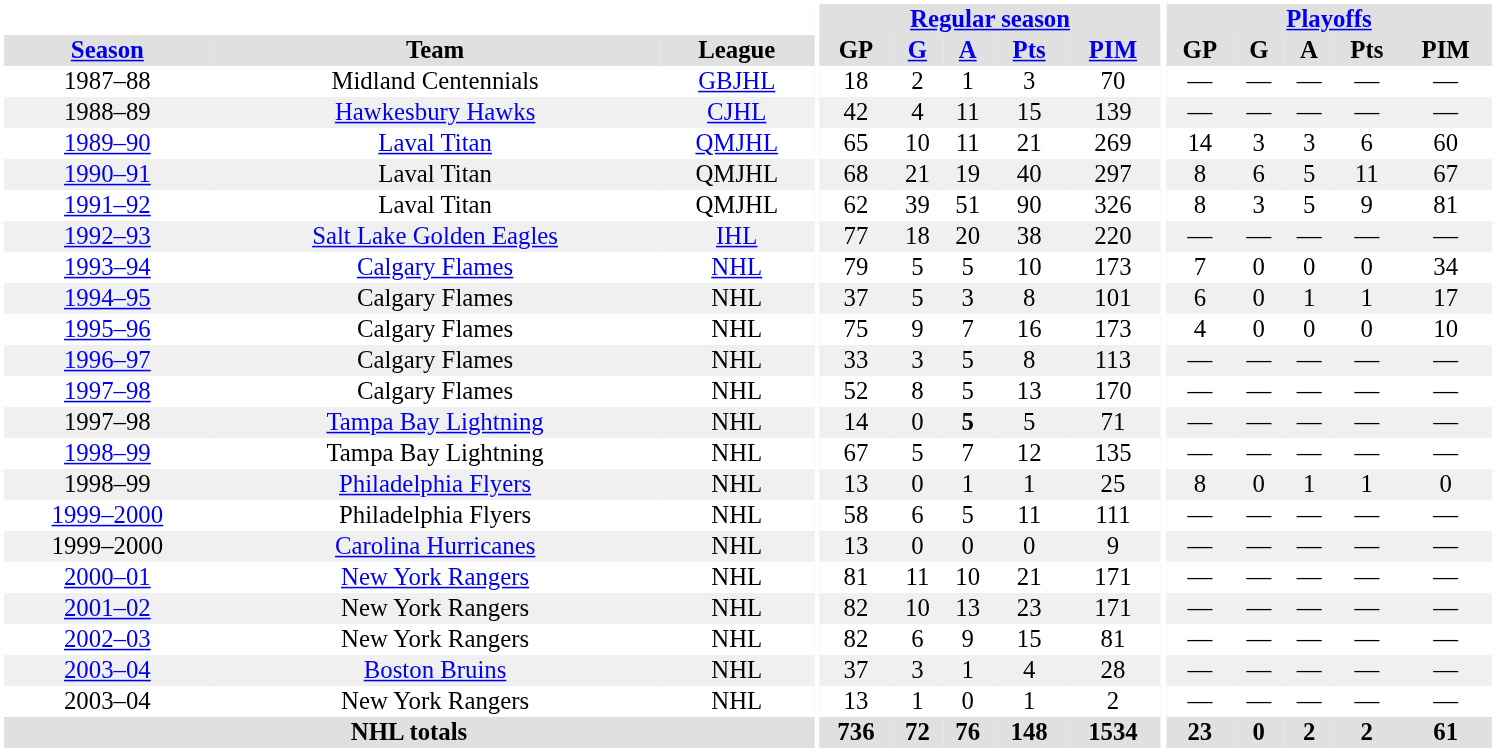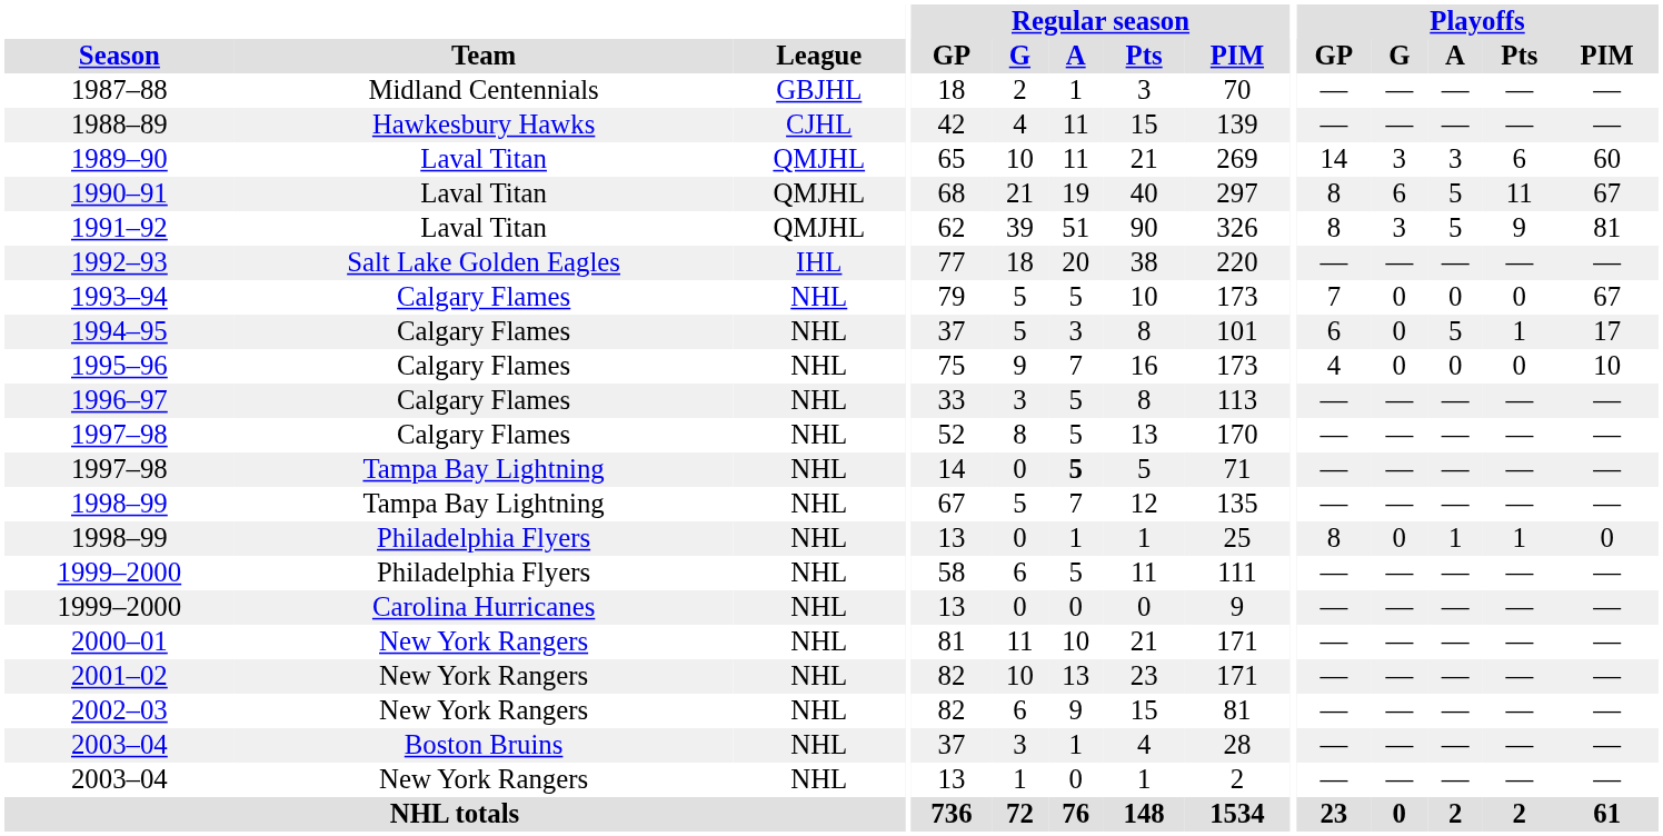 <table border="0" cellpadding="1" cellspacing="0" style="text-align:center; width:60em">
 <tr bgcolor="#e0e0e0">
 <th colspan="3" bgcolor="#ffffff"></th>
 <th rowspan="99" bgcolor="#ffffff"></th>
 <th colspan="5"><a href='#'>Regular season</a></th>
 <th rowspan="99" bgcolor="#ffffff"></th>
 <th colspan="5"><a href='#'>Playoffs</a></th>
 </tr>
 <tr bgcolor="#e0e0e0">
 <th><a href='#'>Season</a></th>
 <th>Team</th>
 <th>League</th>
 <th>GP</th>
 <th><a href='#'>G</a></th>
 <th><a href='#'>A</a></th>
 <th><a href='#'>Pts</a></th>
 <th><a href='#'>PIM</a></th>
 <th>GP</th>
 <th>G</th>
 <th>A</th>
 <th>Pts</th>
 <th>PIM</th>
 </tr>
 <tr>
 <td>1987–88</td>
 <td>Midland Centennials</td>
 <td><a href='#'>GBJHL</a></td>
 <td>18</td>
 <td>2</td>
 <td>1</td>
 <td>3</td>
 <td>70</td>
 <td>—</td>
 <td>—</td>
 <td>—</td>
 <td>—</td>
 <td>—</td>
 </tr>
 <tr bgcolor="#f0f0f0">
 <td>1988–89</td>
 <td><a href='#'>Hawkesbury Hawks</a></td>
 <td><a href='#'>CJHL</a></td>
 <td>42</td>
 <td>4</td>
 <td>11</td>
 <td>15</td>
 <td>139</td>
 <td>—</td>
 <td>—</td>
 <td>—</td>
 <td>—</td>
 <td>—</td>
 </tr>
 <tr>
 <td><a href='#'>1989–90</a></td>
 <td><a href='#'>Laval Titan</a></td>
 <td><a href='#'>QMJHL</a></td>
 <td>65</td>
 <td>10</td>
 <td>11</td>
 <td>21</td>
 <td>269</td>
 <td>14</td>
 <td>3</td>
 <td>3</td>
 <td>6</td>
 <td>60</td>
 </tr>
 <tr bgcolor="#f0f0f0">
 <td><a href='#'>1990–91</a></td>
 <td>Laval Titan</td>
 <td>QMJHL</td>
 <td>68</td>
 <td>21</td>
 <td>19</td>
 <td>40</td>
 <td>297</td>
 <td>8</td>
 <td>6</td>
 <td>5</td>
 <td>11</td>
 <td>67</td>
 </tr>
 <tr>
 <td><a href='#'>1991–92</a></td>
 <td>Laval Titan</td>
 <td>QMJHL</td>
 <td>62</td>
 <td>39</td>
 <td>51</td>
 <td>90</td>
 <td>326</td>
 <td>8</td>
 <td>3</td>
 <td>5</td>
 <td>9</td>
 <td>81</td>
 </tr>
 <tr bgcolor="#f0f0f0">
 <td><a href='#'>1992–93</a></td>
 <td><a href='#'>Salt Lake Golden Eagles</a></td>
 <td><a href='#'>IHL</a></td>
 <td>77</td>
 <td>18</td>
 <td>20</td>
 <td>38</td>
 <td>220</td>
 <td>—</td>
 <td>—</td>
 <td>—</td>
 <td>—</td>
 <td>—</td>
 </tr>
 <tr>
 <td><a href='#'>1993–94</a></td>
 <td><a href='#'>Calgary Flames</a></td>
 <td><a href='#'>NHL</a></td>
 <td>79</td>
 <td>5</td>
 <td>5</td>
 <td>10</td>
 <td>173</td>
 <td>7</td>
 <td>0</td>
 <td>0</td>
 <td>0</td>
-<td>34</td>
+<td>67</td>
 </tr>
 <tr bgcolor="#f0f0f0">
 <td><a href='#'>1994–95</a></td>
 <td>Calgary Flames</td>
 <td>NHL</td>
 <td>37</td>
 <td>5</td>
 <td>3</td>
 <td>8</td>
 <td>101</td>
 <td>6</td>
 <td>0</td>
-<td>1</td>
+<td>5</td>
 <td>1</td>
 <td>17</td>
 </tr>
 <tr>
 <td><a href='#'>1995–96</a></td>
 <td>Calgary Flames</td>
 <td>NHL</td>
 <td>75</td>
 <td>9</td>
 <td>7</td>
 <td>16</td>
 <td>173</td>
 <td>4</td>
 <td>0</td>
 <td>0</td>
 <td>0</td>
 <td>10</td>
 </tr>
 <tr bgcolor="#f0f0f0">
 <td><a href='#'>1996–97</a></td>
 <td>Calgary Flames</td>
 <td>NHL</td>
 <td>33</td>
 <td>3</td>
 <td>5</td>
 <td>8</td>
 <td>113</td>
 <td>—</td>
 <td>—</td>
 <td>—</td>
 <td>—</td>
 <td>—</td>
 </tr>
 <tr>
 <td><a href='#'>1997–98</a></td>
 <td>Calgary Flames</td>
 <td>NHL</td>
 <td>52</td>
 <td>8</td>
 <td>5</td>
 <td>13</td>
 <td>170</td>
 <td>—</td>
 <td>—</td>
 <td>—</td>
 <td>—</td>
 <td>—</td>
 </tr>
 <tr bgcolor="#f0f0f0">
 <td>1997–98</td>
 <td><a href='#'>Tampa Bay Lightning</a></td>
 <td>NHL</td>
 <td>14</td>
 <td>0</td>
 <td><strong>5</strong></td>
 <td>5</td>
 <td>71</td>
 <td>—</td>
 <td>—</td>
 <td>—</td>
 <td>—</td>
 <td>—</td>
 </tr>
 <tr>
 <td><a href='#'>1998–99</a></td>
 <td>Tampa Bay Lightning</td>
 <td>NHL</td>
 <td>67</td>
 <td>5</td>
 <td>7</td>
 <td>12</td>
 <td>135</td>
 <td>—</td>
 <td>—</td>
 <td>—</td>
 <td>—</td>
 <td>—</td>
 </tr>
 <tr bgcolor="#f0f0f0">
 <td>1998–99</td>
 <td><a href='#'>Philadelphia Flyers</a></td>
 <td>NHL</td>
 <td>13</td>
 <td>0</td>
 <td>1</td>
 <td>1</td>
 <td>25</td>
 <td>8</td>
 <td>0</td>
 <td>1</td>
 <td>1</td>
 <td>0</td>
 </tr>
 <tr>
 <td><a href='#'>1999–2000</a></td>
 <td>Philadelphia Flyers</td>
 <td>NHL</td>
 <td>58</td>
 <td>6</td>
 <td>5</td>
 <td>11</td>
 <td>111</td>
 <td>—</td>
 <td>—</td>
 <td>—</td>
 <td>—</td>
 <td>—</td>
 </tr>
 <tr bgcolor="#f0f0f0">
 <td>1999–2000</td>
 <td><a href='#'>Carolina Hurricanes</a></td>
 <td>NHL</td>
 <td>13</td>
 <td>0</td>
 <td>0</td>
 <td>0</td>
 <td>9</td>
 <td>—</td>
 <td>—</td>
 <td>—</td>
 <td>—</td>
 <td>—</td>
 </tr>
 <tr>
 <td><a href='#'>2000–01</a></td>
 <td><a href='#'>New York Rangers</a></td>
 <td>NHL</td>
 <td>81</td>
 <td>11</td>
 <td>10</td>
 <td>21</td>
 <td>171</td>
 <td>—</td>
 <td>—</td>
 <td>—</td>
 <td>—</td>
 <td>—</td>
 </tr>
 <tr bgcolor="#f0f0f0">
 <td><a href='#'>2001–02</a></td>
 <td>New York Rangers</td>
 <td>NHL</td>
 <td>82</td>
 <td>10</td>
 <td>13</td>
 <td>23</td>
 <td>171</td>
 <td>—</td>
 <td>—</td>
 <td>—</td>
 <td>—</td>
 <td>—</td>
 </tr>
 <tr>
 <td><a href='#'>2002–03</a></td>
 <td>New York Rangers</td>
 <td>NHL</td>
 <td>82</td>
 <td>6</td>
 <td>9</td>
 <td>15</td>
 <td>81</td>
 <td>—</td>
 <td>—</td>
 <td>—</td>
 <td>—</td>
 <td>—</td>
 </tr>
 <tr bgcolor="#f0f0f0">
 <td><a href='#'>2003–04</a></td>
 <td><a href='#'>Boston Bruins</a></td>
 <td>NHL</td>
 <td>37</td>
 <td>3</td>
 <td>1</td>
 <td>4</td>
 <td>28</td>
 <td>—</td>
 <td>—</td>
 <td>—</td>
 <td>—</td>
 <td>—</td>
 </tr>
 <tr>
 <td>2003–04</td>
 <td>New York Rangers</td>
 <td>NHL</td>
 <td>13</td>
 <td>1</td>
 <td>0</td>
 <td>1</td>
 <td>2</td>
 <td>—</td>
 <td>—</td>
 <td>—</td>
 <td>—</td>
 <td>—</td>
 </tr>
 <tr bgcolor="#e0e0e0">
 <th colspan="3">NHL totals</th>
 <th>736</th>
 <th>72</th>
 <th>76</th>
 <th>148</th>
 <th>1534</th>
 <th>23</th>
 <th>0</th>
 <th>2</th>
 <th>2</th>
 <th>61</th>
 </tr>
 </table>
